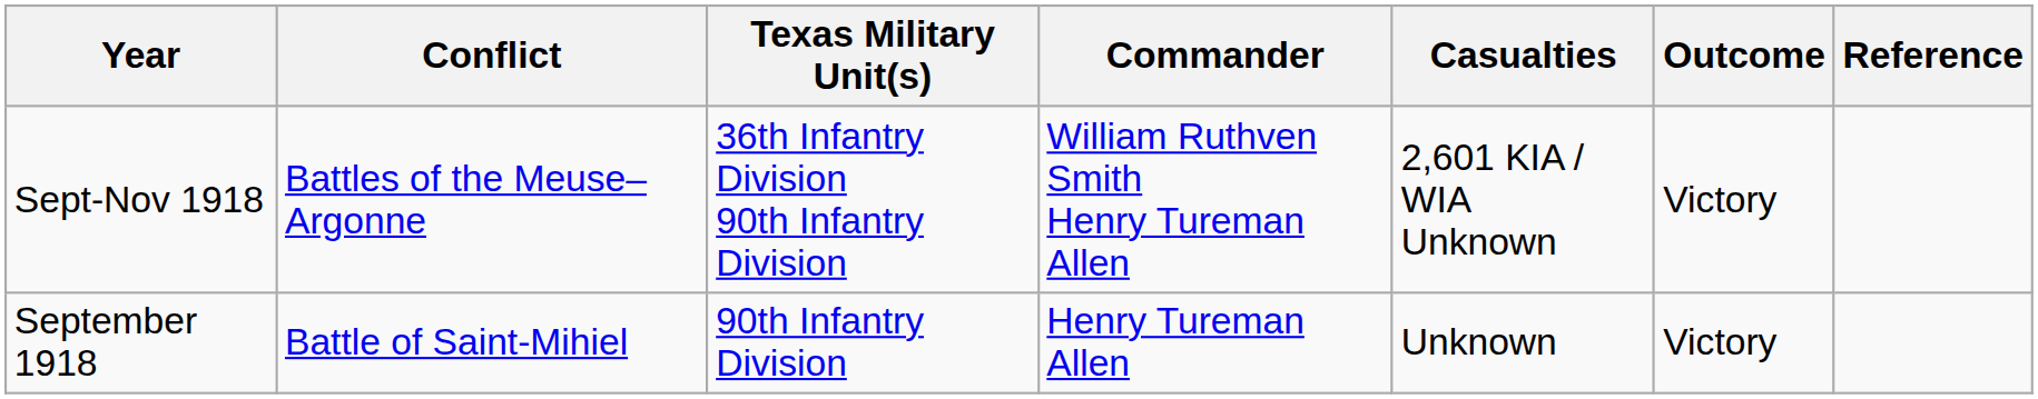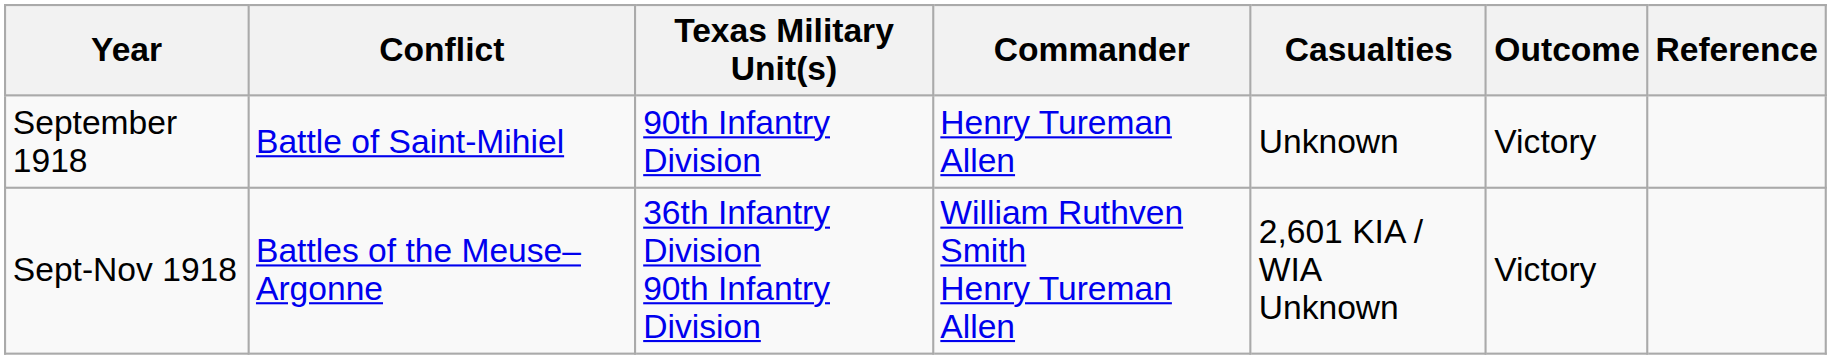 <table class="wikitable">
 <tr>
 <th>Year</th>
 <th>Conflict</th>
 <th>Texas Military Unit(s)</th>
 <th>Commander</th>
 <th>Casualties</th>
 <th>Outcome</th>
 <th>Reference</th>
 </tr>
 <tr>
+<td>September 1918</td>
+<td><a href='#'>Battle of Saint-Mihiel</a></td>
+<td><a href='#'>90th Infantry Division</a></td>
+<td><a href='#'>Henry Tureman Allen</a></td>
+<td>Unknown</td>
+<td>Victory</td>
+<td></td>
+</tr>
+<tr>
 <td>Sept-Nov 1918</td>
 <td><a href='#'>Battles of the Meuse–Argonne</a></td>
 <td><a href='#'>36th Infantry Division</a><br><a href='#'>90th Infantry Division</a></td>
 <td><a href='#'>William Ruthven Smith</a><br><a href='#'>Henry Tureman Allen</a></td>
 <td>2,601 KIA / WIA<br>Unknown</td>
 <td>Victory</td>
 <td></td>
 </tr>
-<tr>
-<td>September 1918</td>
-<td><a href='#'>Battle of Saint-Mihiel</a></td>
-<td><a href='#'>90th Infantry Division</a></td>
-<td><a href='#'>Henry Tureman Allen</a></td>
-<td>Unknown</td>
-<td>Victory</td>
-<td></td>
-</tr>
 </table>
